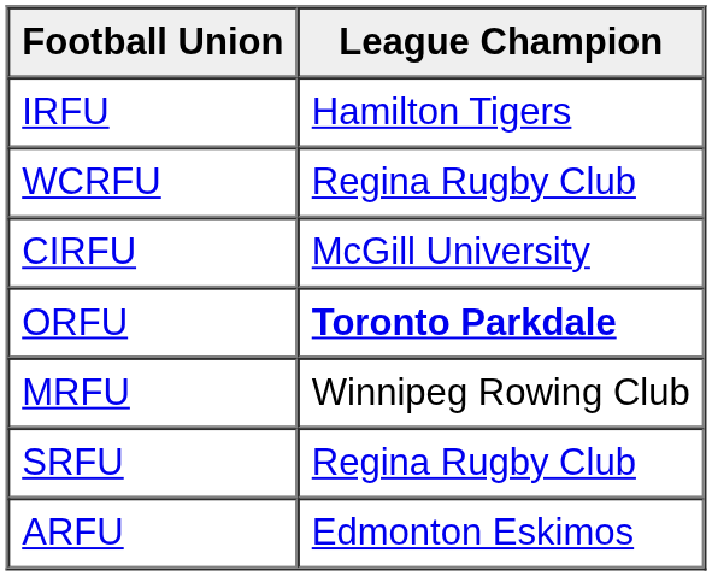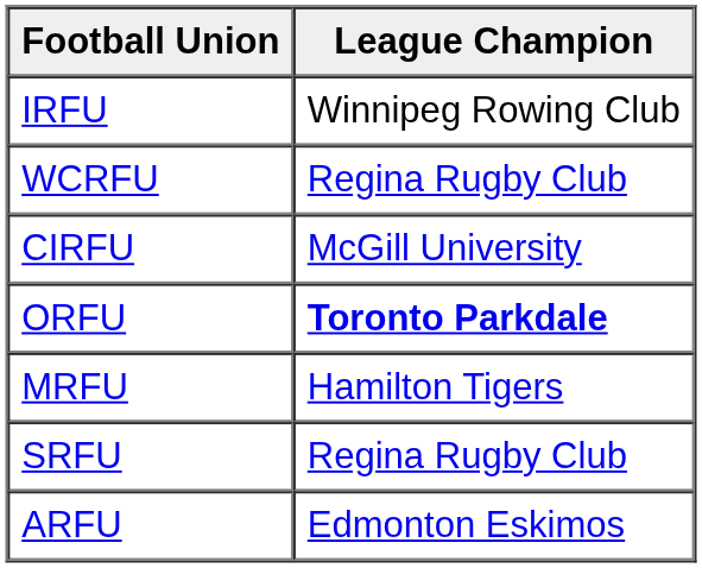 <table border="1" cellpadding="5" cellspacing="0" align="center">
 <tr>
 <th scope="col" style="background:#efefef;">Football Union</th>
 <th scope="col" style="background:#efefef;">League Champion</th>
 </tr>
 <tr>
 <td><a href='#'>IRFU</a></td>
-<td><a href='#'>Hamilton Tigers</a></td>
+<td>Winnipeg Rowing Club</td>
 </tr>
 <tr>
 <td><a href='#'>WCRFU</a></td>
 <td><a href='#'>Regina Rugby Club</a></td>
 </tr>
 <tr>
 <td><a href='#'>CIRFU</a></td>
 <td><a href='#'>McGill University</a></td>
 </tr>
 <tr>
 <td><a href='#'>ORFU</a></td>
 <td><strong><a href='#'>Toronto Parkdale</a></strong></td>
 </tr>
 <tr>
 <td><a href='#'>MRFU</a></td>
-<td>Winnipeg Rowing Club</td>
+<td><a href='#'>Hamilton Tigers</a></td>
 </tr>
 <tr>
 <td><a href='#'>SRFU</a></td>
 <td><a href='#'>Regina Rugby Club</a></td>
 </tr>
 <tr>
 <td><a href='#'>ARFU</a></td>
 <td><a href='#'>Edmonton Eskimos</a></td>
 </tr>
 <tr>
 </tr>
 </table>
